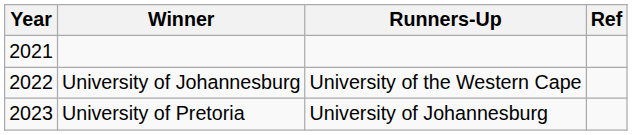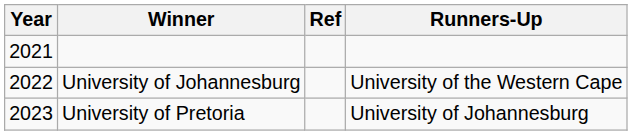 <table class="wikitable">
 <tr>
 <th>Year</th>
 <th>Winner</th>
+<th>Ref</th>
 <th>Runners-Up</th>
-<th>Ref</th>
 </tr>
 <tr>
 <td>2021</td>
 <td></td>
 <td></td>
 <td></td>
 </tr>
 <tr>
 <td>2022</td>
 <td>University of Johannesburg</td>
+<td></td>
 <td>University of the Western Cape</td>
-<td></td>
 </tr>
 <tr>
 <td>2023</td>
 <td>University of Pretoria</td>
+<td></td>
 <td>University of Johannesburg</td>
-<td></td>
 </tr>
 </table>
